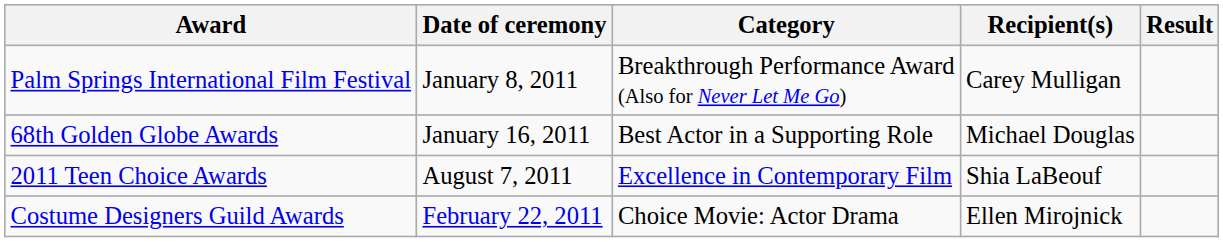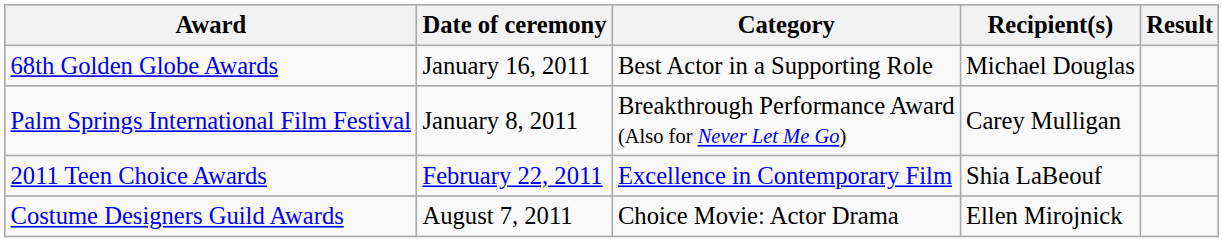 <table class="wikitable" style="font-size: 95%;">
 <tr>
 <th>Award</th>
 <th>Date of ceremony</th>
 <th>Category</th>
 <th>Recipient(s)</th>
 <th>Result</th>
 </tr>
 <tr>
+<td><a href='#'>68th Golden Globe Awards</a></td>
+<td>January 16, 2011</td>
+<td>Best Actor in a Supporting Role</td>
+<td>Michael Douglas</td>
+<td></td>
+</tr>
+<tr>
 <td><a href='#'>Palm Springs International Film Festival</a></td>
 <td>January 8, 2011</td>
 <td>Breakthrough Performance Award<br><small>(Also for <em><a href='#'>Never Let Me Go</a></em>)</small></td>
 <td>Carey Mulligan</td>
 <td></td>
 </tr>
 <tr>
-<td><a href='#'>68th Golden Globe Awards</a></td>
-<td>January 16, 2011</td>
-<td>Best Actor in a Supporting Role</td>
-<td>Michael Douglas</td>
-<td></td>
-</tr>
-<tr>
 <td><a href='#'>2011 Teen Choice Awards</a></td>
-<td>August 7, 2011</td>
+<td><a href='#'>February 22, 2011</a></td>
 <td><a href='#'>Excellence in Contemporary Film</a></td>
 <td>Shia LaBeouf</td>
 <td></td>
 </tr>
 <tr>
 <td><a href='#'>Costume Designers Guild Awards</a></td>
-<td><a href='#'>February 22, 2011</a></td>
+<td>August 7, 2011</td>
 <td>Choice Movie: Actor Drama</td>
 <td>Ellen Mirojnick</td>
 <td></td>
 </tr>
 </table>
